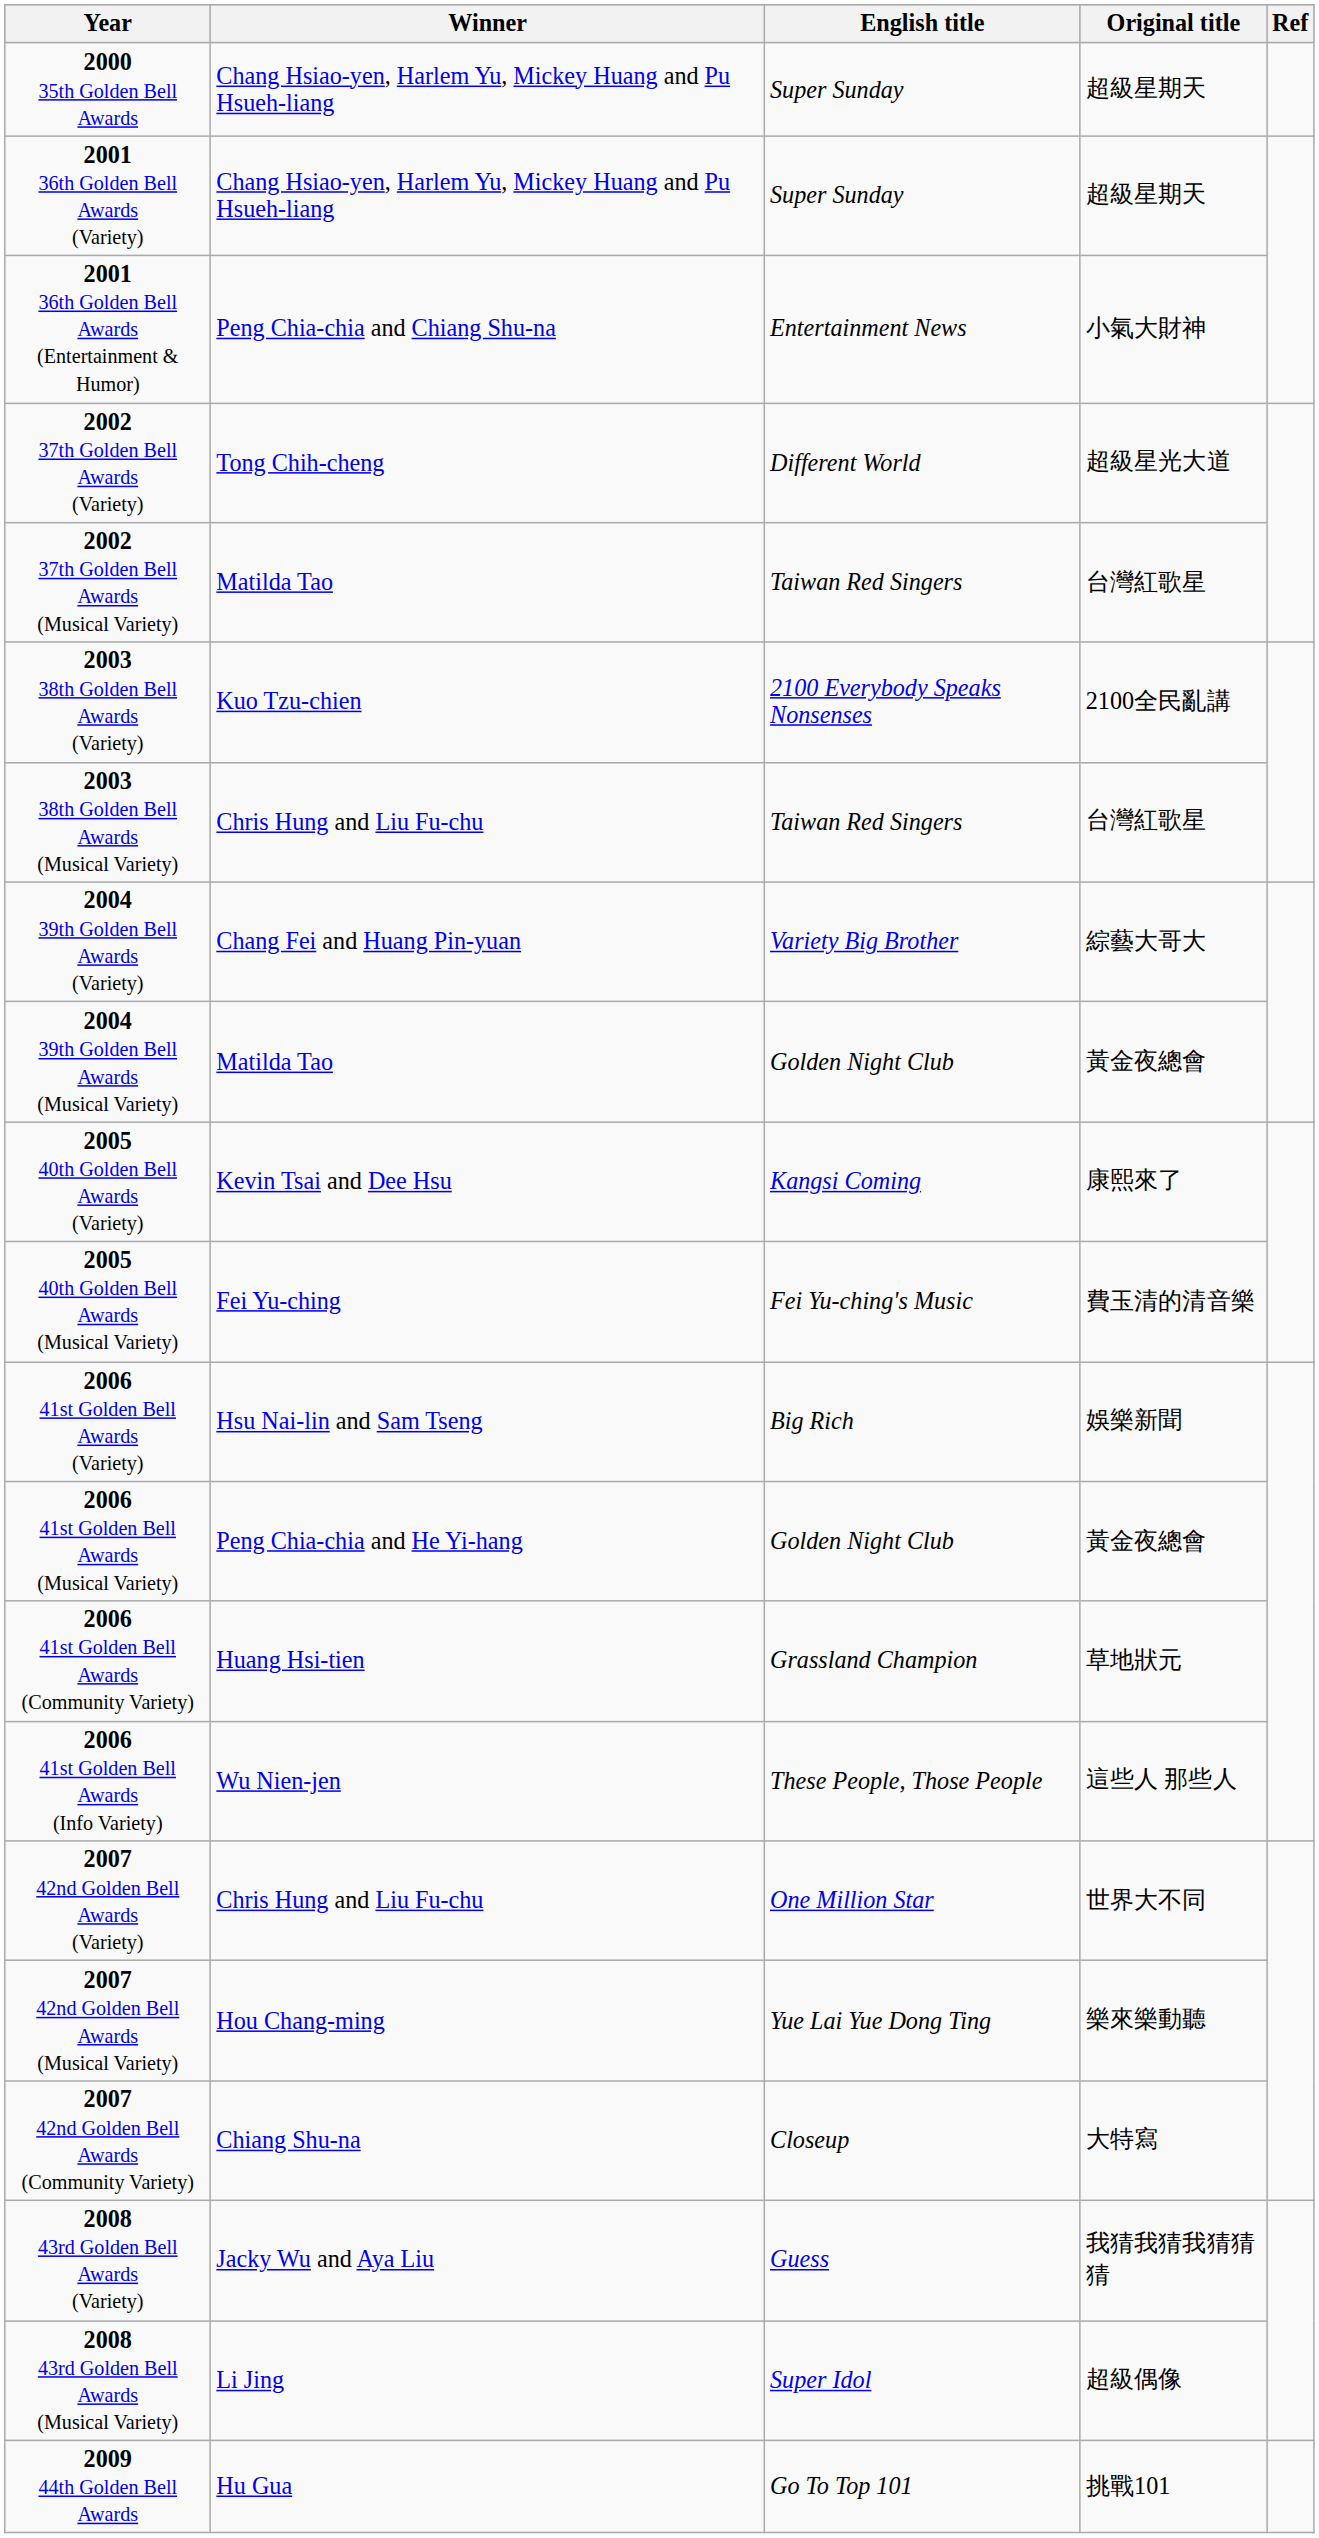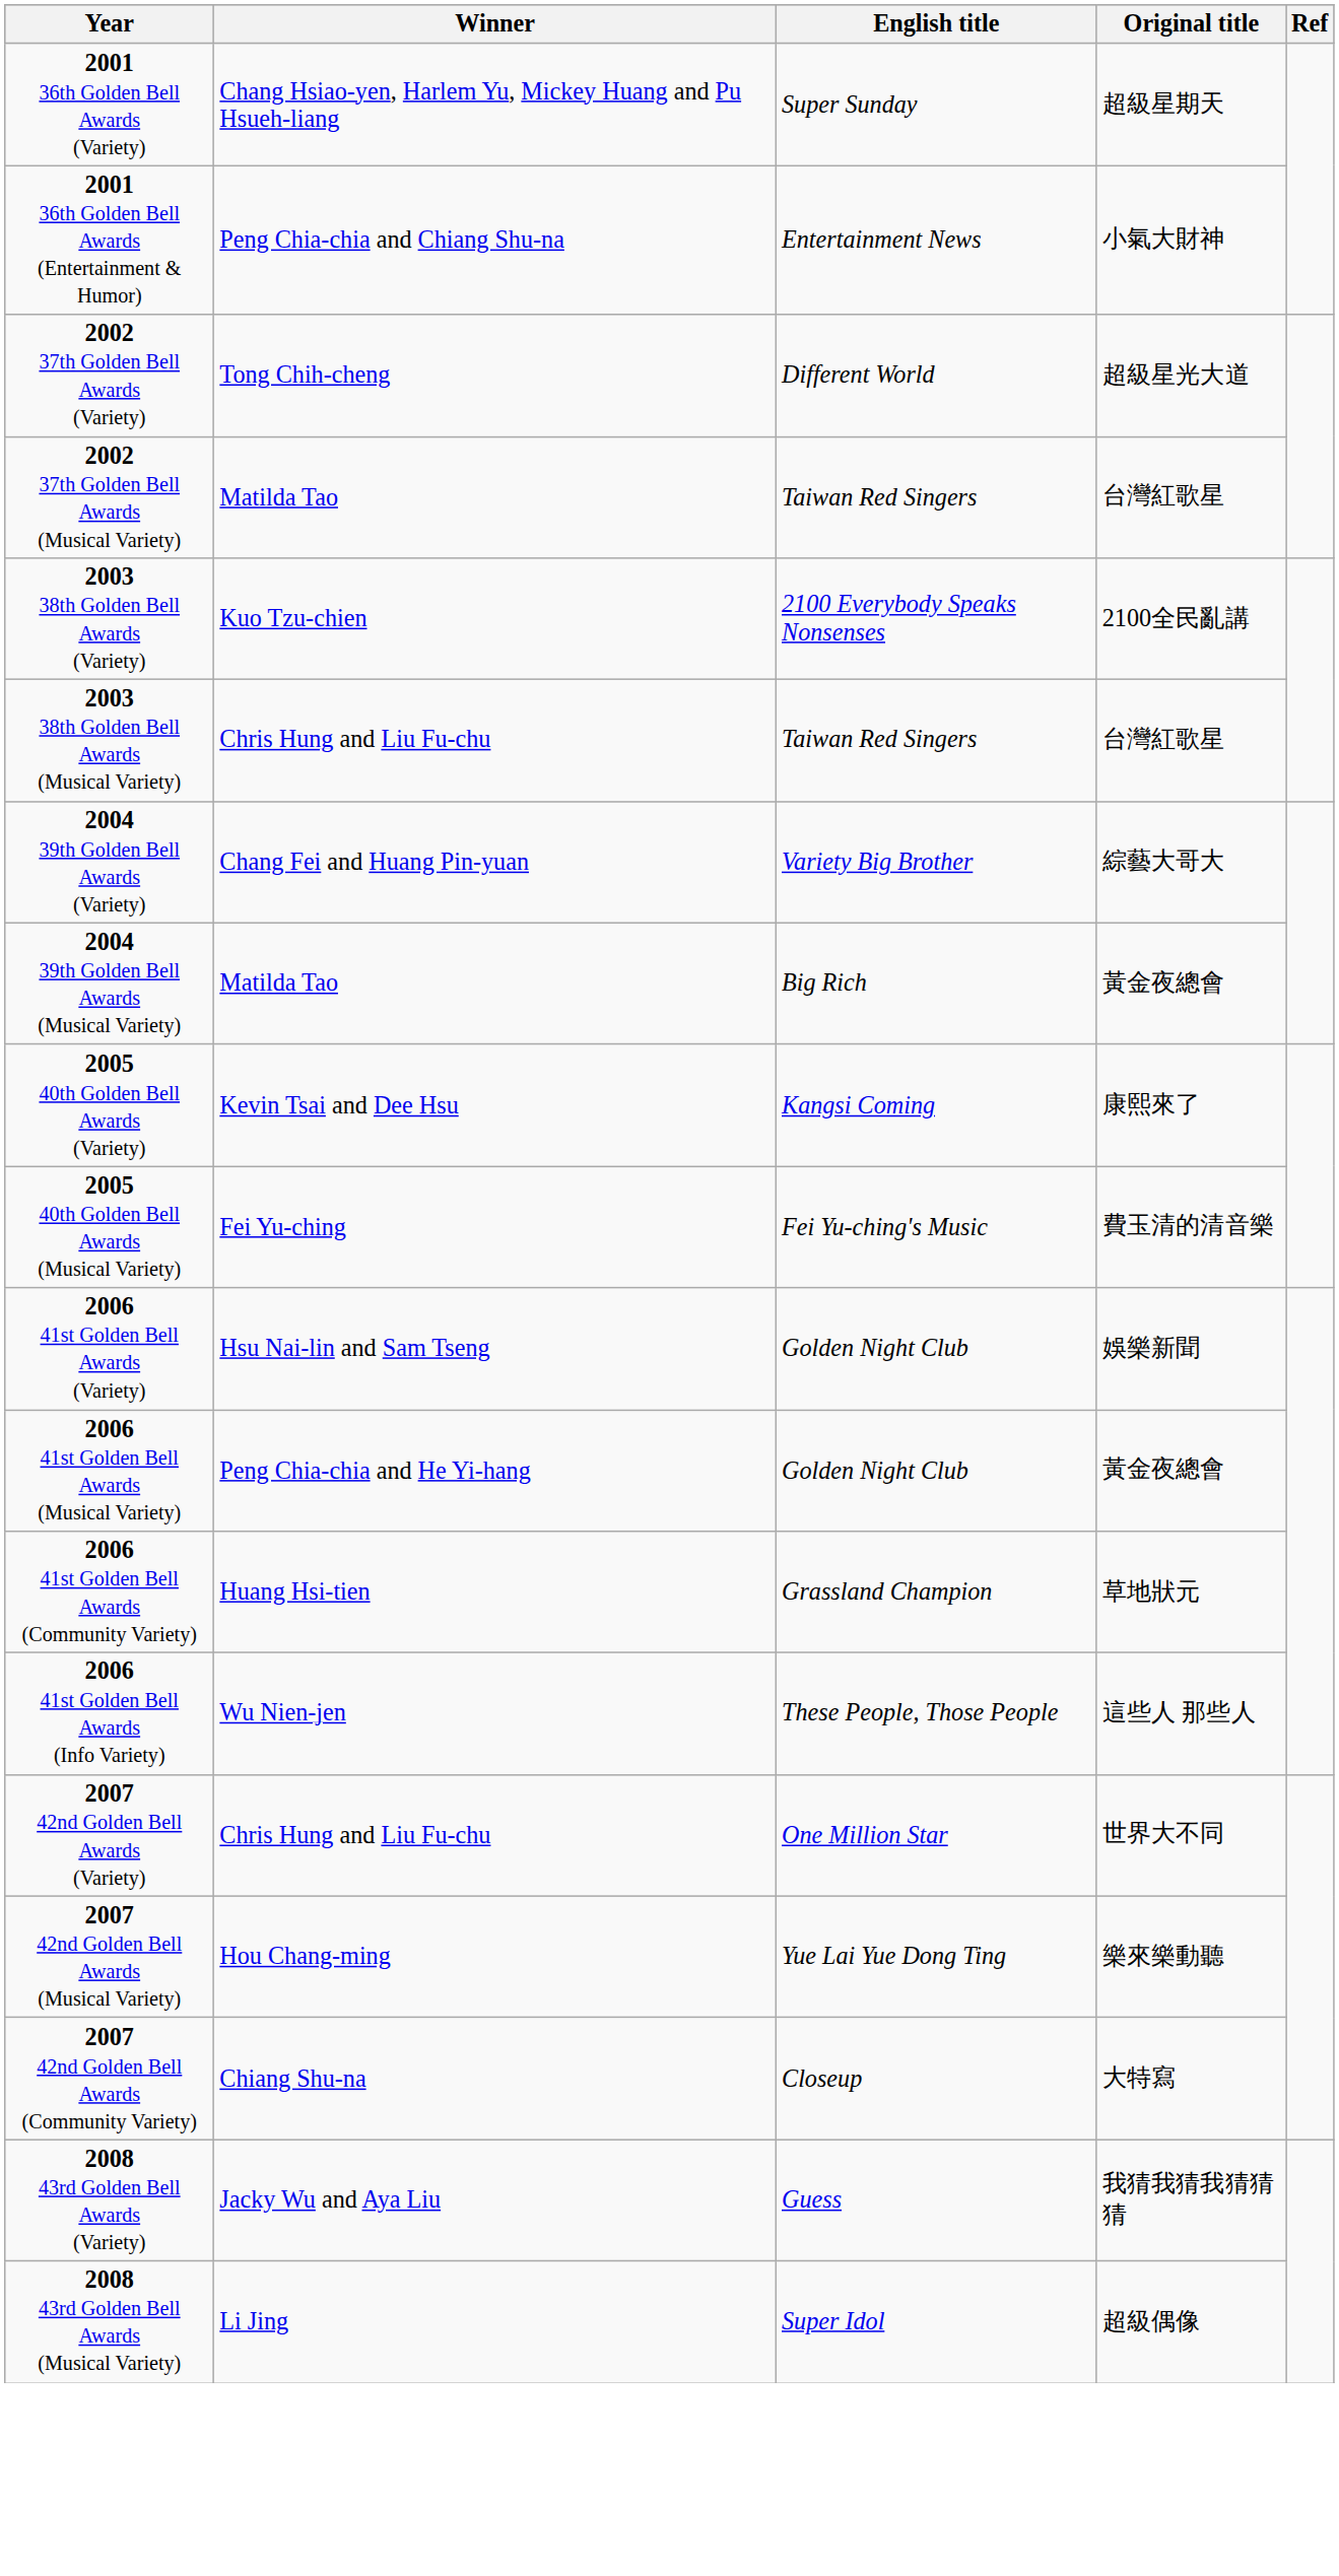 <table class="wikitable sortable">
 <tr style="background:#bebebe;">
 <th>Year</th>
 <th>Winner</th>
 <th>English title</th>
 <th>Original title</th>
 <th>Ref</th>
-</tr>
-<tr>
-<td style="text-align:center"><strong>2000</strong> <br> <small><a href='#'>35th Golden Bell Awards</a></small></td>
-<td><a href='#'>Chang Hsiao-yen</a>, <a href='#'>Harlem Yu</a>, <a href='#'>Mickey Huang</a> and <a href='#'>Pu Hsueh-liang</a></td>
-<td><em>Super Sunday</em></td>
-<td>超級星期天</td>
-<td></td>
 </tr>
 <tr>
 <td style="text-align:center"><strong>2001</strong> <br> <small><a href='#'>36th Golden Bell Awards</a></small><br><small>(Variety)</small></td>
 <td><a href='#'>Chang Hsiao-yen</a>, <a href='#'>Harlem Yu</a>, <a href='#'>Mickey Huang</a> and <a href='#'>Pu Hsueh-liang</a></td>
 <td><em>Super Sunday</em></td>
 <td>超級星期天</td>
 <td rowspan=2></td>
 </tr>
 <tr>
 <td style="text-align:center"><strong>2001</strong> <br> <small><a href='#'>36th Golden Bell Awards</a></small><br><small>(Entertainment & Humor)</small></td>
 <td><a href='#'>Peng Chia-chia</a> and <a href='#'>Chiang Shu-na</a></td>
 <td><em>Entertainment News</em></td>
 <td>小氣大財神</td>
 </tr>
 <tr>
 <td style="text-align:center"><strong>2002</strong> <br> <small><a href='#'>37th Golden Bell Awards</a></small><br><small>(Variety)</small></td>
 <td><a href='#'>Tong Chih-cheng</a></td>
 <td><em>Different World</em></td>
 <td>超級星光大道</td>
 <td rowspan=2></td>
 </tr>
 <tr>
 <td style="text-align:center"><strong>2002</strong> <br> <small><a href='#'>37th Golden Bell Awards</a></small><br><small>(Musical Variety)</small></td>
 <td><a href='#'>Matilda Tao</a></td>
 <td><em>Taiwan Red Singers</em></td>
 <td>台灣紅歌星</td>
 </tr>
 <tr>
 <td style="text-align:center"><strong>2003</strong> <br> <small><a href='#'>38th Golden Bell Awards</a></small><br><small>(Variety)</small></td>
 <td><a href='#'>Kuo Tzu-chien</a></td>
 <td><em><a href='#'>2100 Everybody Speaks Nonsenses</a></em></td>
 <td>2100全民亂講</td>
 <td rowspan=2></td>
 </tr>
 <tr>
 <td style="text-align:center"><strong>2003</strong> <br> <small><a href='#'>38th Golden Bell Awards</a></small><br><small>(Musical Variety)</small></td>
 <td><a href='#'>Chris Hung</a> and <a href='#'>Liu Fu-chu</a></td>
 <td><em>Taiwan Red Singers</em></td>
 <td>台灣紅歌星</td>
 </tr>
 <tr>
 <td style="text-align:center"><strong>2004</strong> <br> <small><a href='#'>39th Golden Bell Awards</a></small><br><small>(Variety)</small></td>
 <td><a href='#'>Chang Fei</a> and <a href='#'>Huang Pin-yuan</a></td>
 <td><em><a href='#'>Variety Big Brother</a></em></td>
 <td>綜藝大哥大</td>
 <td rowspan=2></td>
 </tr>
 <tr>
 <td style="text-align:center"><strong>2004</strong> <br> <small><a href='#'>39th Golden Bell Awards</a></small><br><small>(Musical Variety)</small></td>
 <td><a href='#'>Matilda Tao</a></td>
-<td><em>Golden Night Club</em></td>
+<td><em>Big Rich</em></td>
 <td>黃金夜總會</td>
 </tr>
 <tr>
 <td style="text-align:center"><strong>2005</strong> <br> <small><a href='#'>40th Golden Bell Awards</a></small><br><small>(Variety)</small></td>
 <td><a href='#'>Kevin Tsai</a> and <a href='#'>Dee Hsu</a></td>
 <td><em><a href='#'>Kangsi Coming</a></em></td>
 <td>康熙來了</td>
 <td rowspan=2></td>
 </tr>
 <tr>
 <td style="text-align:center"><strong>2005</strong> <br> <small><a href='#'>40th Golden Bell Awards</a></small><br><small>(Musical Variety)</small></td>
 <td><a href='#'>Fei Yu-ching</a></td>
 <td><em>Fei Yu-ching's Music</em></td>
 <td>費玉清的清音樂</td>
 </tr>
 <tr>
 <td style="text-align:center"><strong>2006</strong> <br> <small><a href='#'>41st Golden Bell Awards</a></small><br><small>(Variety)</small></td>
 <td><a href='#'>Hsu Nai-lin</a> and <a href='#'>Sam Tseng</a></td>
-<td><em>Big Rich</em></td>
+<td><em>Golden Night Club</em></td>
 <td>娛樂新聞</td>
 <td rowspan=4></td>
 </tr>
 <tr>
 <td style="text-align:center"><strong>2006</strong> <br> <small><a href='#'>41st Golden Bell Awards</a></small><br><small>(Musical Variety)</small></td>
 <td><a href='#'>Peng Chia-chia</a> and <a href='#'>He Yi-hang</a></td>
 <td><em>Golden Night Club</em></td>
 <td>黃金夜總會</td>
 </tr>
 <tr>
 <td style="text-align:center"><strong>2006</strong> <br> <small><a href='#'>41st Golden Bell Awards</a></small><br><small>(Community Variety)</small></td>
 <td><a href='#'>Huang Hsi-tien</a></td>
 <td><em>Grassland Champion</em></td>
 <td>草地狀元</td>
 </tr>
 <tr>
 <td style="text-align:center"><strong>2006</strong> <br> <small><a href='#'>41st Golden Bell Awards</a></small><br><small>(Info Variety)</small></td>
 <td><a href='#'>Wu Nien-jen</a></td>
 <td><em>These People, Those People</em></td>
 <td>這些人 那些人</td>
 </tr>
 <tr>
 <td style="text-align:center"><strong>2007</strong> <br> <small><a href='#'>42nd Golden Bell Awards</a></small><br><small>(Variety)</small></td>
 <td><a href='#'>Chris Hung</a> and <a href='#'>Liu Fu-chu</a></td>
 <td><em><a href='#'>One Million Star</a></em></td>
 <td>世界大不同</td>
 <td rowspan=3></td>
 </tr>
 <tr>
 <td style="text-align:center"><strong>2007</strong> <br> <small><a href='#'>42nd Golden Bell Awards</a></small><br><small>(Musical Variety)</small></td>
 <td><a href='#'>Hou Chang-ming</a></td>
 <td><em>Yue Lai Yue Dong Ting</em></td>
 <td>樂來樂動聽</td>
 </tr>
 <tr>
 <td style="text-align:center"><strong>2007</strong> <br> <small><a href='#'>42nd Golden Bell Awards</a></small><br><small>(Community Variety)</small></td>
 <td><a href='#'>Chiang Shu-na</a></td>
 <td><em>Closeup</em></td>
 <td>大特寫</td>
 </tr>
 <tr>
 <td style="text-align:center"><strong>2008</strong> <br> <small><a href='#'>43rd Golden Bell Awards</a></small><br><small>(Variety)</small></td>
 <td><a href='#'>Jacky Wu</a> and <a href='#'>Aya Liu</a></td>
 <td><em><a href='#'>Guess</a></em></td>
 <td>我猜我猜我猜猜猜</td>
 <td rowspan=2></td>
 </tr>
 <tr>
 <td style="text-align:center"><strong>2008</strong> <br> <small><a href='#'>43rd Golden Bell Awards</a></small><br><small>(Musical Variety)</small></td>
 <td><a href='#'>Li Jing</a></td>
 <td><em><a href='#'>Super Idol</a></em></td>
 <td>超級偶像</td>
 </tr>
-<tr>
-<td style="text-align:center"><strong>2009</strong> <br> <small><a href='#'>44th Golden Bell Awards</a></small></td>
-<td><a href='#'>Hu Gua</a></td>
-<td><em>Go To Top 101</em></td>
-<td>挑戰101</td>
-<td></td>
-</tr>
 </table>
